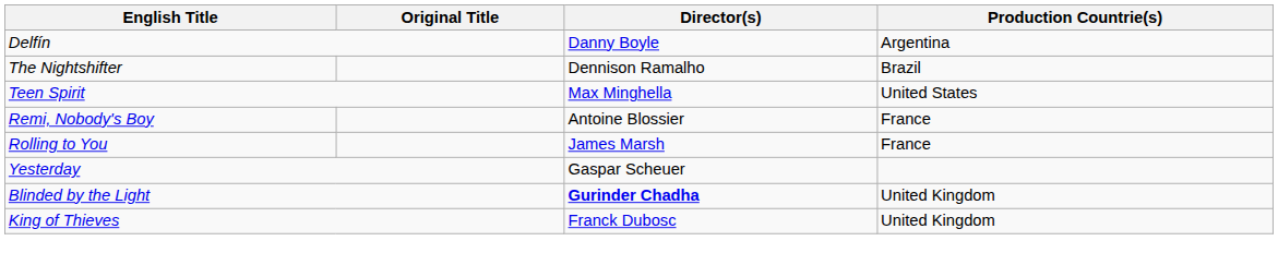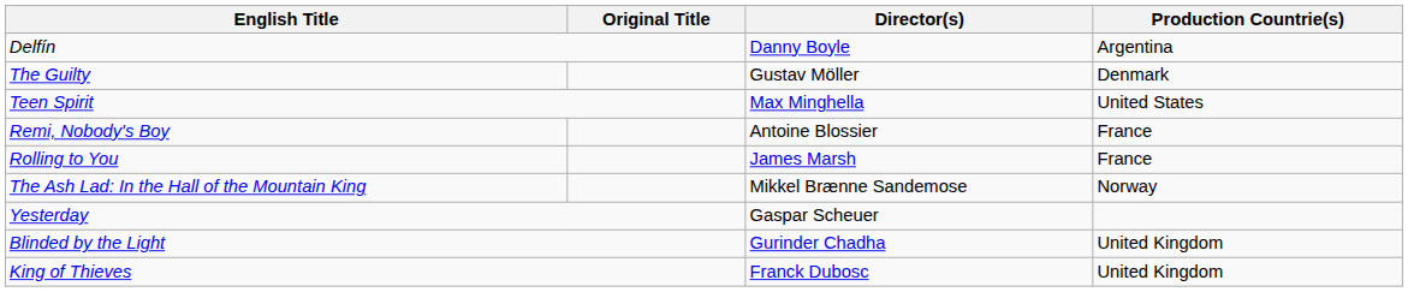 <table class="sortable wikitable" style="width:100%; margin-bottom:4px" cellpadding="5">
 <tr>
 <th scope="col">English Title</th>
 <th scope="col">Original Title</th>
 <th scope="col">Director(s)</th>
 <th scope="col">Production Countrie(s)</th>
 </tr>
 <tr>
 <td colspan = "2"><em>Delfín</em></td>
 <td><a href='#'>Danny Boyle</a></td>
 <td>Argentina</td>
 </tr>
 <tr>
-<td><em>The Nightshifter</em></td>
+<td><a href='#'><em>The Guilty</em></a></td>
 <td></td>
-<td>Dennison Ramalho</td>
-<td>Brazil</td>
+<td>Gustav Möller</td>
+<td>Denmark</td>
 </tr>
 <tr>
 <td colspan = "2"><a href='#'><em>Teen Spirit</em></a></td>
 <td><a href='#'>Max Minghella</a></td>
 <td>United States</td>
 </tr>
 <tr>
 <td><em><a href='#'>Remi, Nobody's Boy</a></em></td>
 <td></td>
 <td>Antoine Blossier</td>
 <td>France</td>
 </tr>
 <tr>
 <td><em><a href='#'>Rolling to You</a></em></td>
 <td></td>
 <td><a href='#'>James Marsh</a></td>
 <td>France</td>
 </tr>
 <tr>
+<td><em><a href='#'>The Ash Lad: In the Hall of the Mountain King</a></em></td>
+<td></td>
+<td>Mikkel Brænne Sandemose</td>
+<td>Norway</td>
+</tr>
+<tr>
 <td colspan = "2"><a href='#'><em>Yesterday</em></a></td>
 <td>Gaspar Scheuer</td>
 <td></td>
 </tr>
 <tr>
 <td colspan = "2"><a href='#'><em>Blinded by the Light</em></a></td>
-<td><strong><a href='#'>Gurinder Chadha</a></strong></td>
+<td><a href='#'>Gurinder Chadha</a></td>
 <td>United Kingdom</td>
 </tr>
 <tr>
 <td colspan = "2"><a href='#'><em>King of Thieves</em></a></td>
 <td><a href='#'>Franck Dubosc</a></td>
 <td>United Kingdom</td>
 </tr>
 </table>
